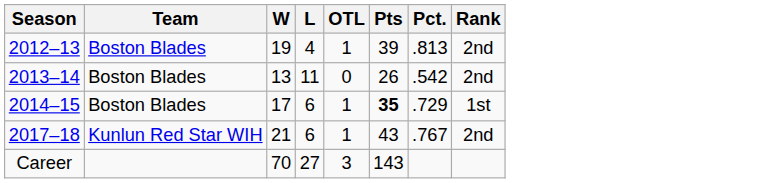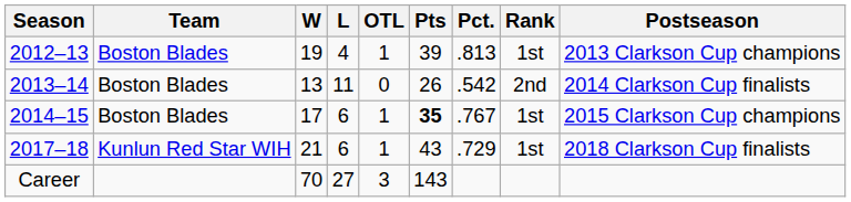 <table class="wikitable" style="text-align:center">
 <tr>
 <th>Season</th>
 <th>Team</th>
 <th>W</th>
 <th>L</th>
 <th>OTL</th>
 <th>Pts</th>
 <th>Pct.</th>
 <th>Rank</th>
+<th>Postseason</th>
 </tr>
 <tr>
 <td><a href='#'>2012–13</a></td>
 <td align=left><a href='#'>Boston Blades</a></td>
 <td>19</td>
 <td>4</td>
 <td>1</td>
 <td>39</td>
 <td>.813</td>
-<td>2nd</td>
+<td>1st</td>
+<td align=left><a href='#'>2013 Clarkson Cup</a> champions</td>
 </tr>
 <tr>
 <td><a href='#'>2013–14</a></td>
 <td align=left>Boston Blades</td>
 <td>13</td>
 <td>11</td>
 <td>0</td>
 <td>26</td>
 <td>.542</td>
 <td>2nd</td>
+<td align=left><a href='#'>2014 Clarkson Cup</a> finalists</td>
 </tr>
 <tr>
 <td><a href='#'>2014–15</a></td>
 <td align=left>Boston Blades</td>
 <td>17</td>
 <td>6</td>
 <td>1</td>
 <td><strong>35</strong></td>
-<td>.729</td>
+<td>.767</td>
 <td>1st</td>
+<td align=left><a href='#'>2015 Clarkson Cup</a> champions</td>
 </tr>
 <tr>
 <td><a href='#'>2017–18</a></td>
 <td align=left><a href='#'>Kunlun Red Star WIH</a></td>
 <td>21</td>
 <td>6</td>
 <td>1</td>
 <td>43</td>
-<td>.767</td>
-<td>2nd</td>
+<td>.729</td>
+<td>1st</td>
+<td align=left><a href='#'>2018 Clarkson Cup</a> finalists</td>
 </tr>
 <tr>
 <td>Career</td>
 <td></td>
 <td>70</td>
 <td>27</td>
 <td>3</td>
 <td>143</td>
 <td></td>
 <td></td>
+<td></td>
 </tr>
 </table>
